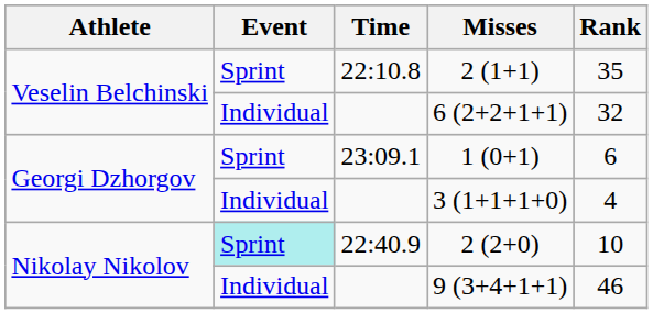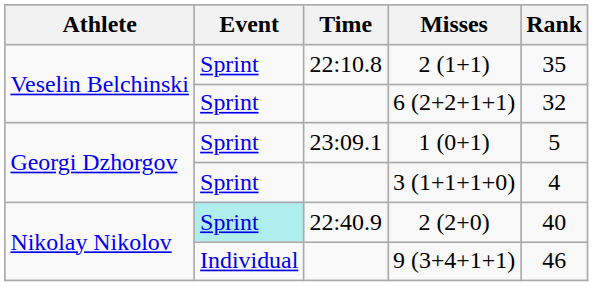 <table class="wikitable" style="font-size:90%">
 <tr>
 <th>Athlete</th>
 <th>Event</th>
 <th>Time</th>
 <th>Misses</th>
 <th>Rank</th>
 </tr>
 <tr align=center>
 <td align=left rowspan=2><a href='#'>Veselin Belchinski</a></td>
 <td align=left><a href='#'>Sprint</a></td>
 <td>22:10.8</td>
 <td>2 (1+1)</td>
 <td>35</td>
 </tr>
 <tr align=center>
-<td align=left><a href='#'>Individual</a></td>
+<td align=left><a href='#'>Sprint</a></td>
 <td></td>
 <td>6 (2+2+1+1)</td>
 <td>32</td>
 </tr>
 <tr align=center>
 <td align=left rowspan=2><a href='#'>Georgi Dzhorgov</a></td>
 <td align=left><a href='#'>Sprint</a></td>
 <td>23:09.1</td>
 <td>1 (0+1)</td>
-<td>6</td>
+<td>5</td>
 </tr>
 <tr align=center>
-<td align=left><a href='#'>Individual</a></td>
+<td align=left><a href='#'>Sprint</a></td>
 <td></td>
 <td>3 (1+1+1+0)</td>
 <td>4</td>
 </tr>
 <tr align=center>
 <td align=left rowspan=2><a href='#'>Nikolay Nikolov</a></td>
 <td align=left style="background: paleturquoise;"><a href='#'>Sprint</a></td>
 <td>22:40.9</td>
 <td>2 (2+0)</td>
-<td>10</td>
+<td>40</td>
 </tr>
 <tr align=center>
 <td align=left><a href='#'>Individual</a></td>
 <td></td>
 <td>9 (3+4+1+1)</td>
 <td>46</td>
 </tr>
 </table>
